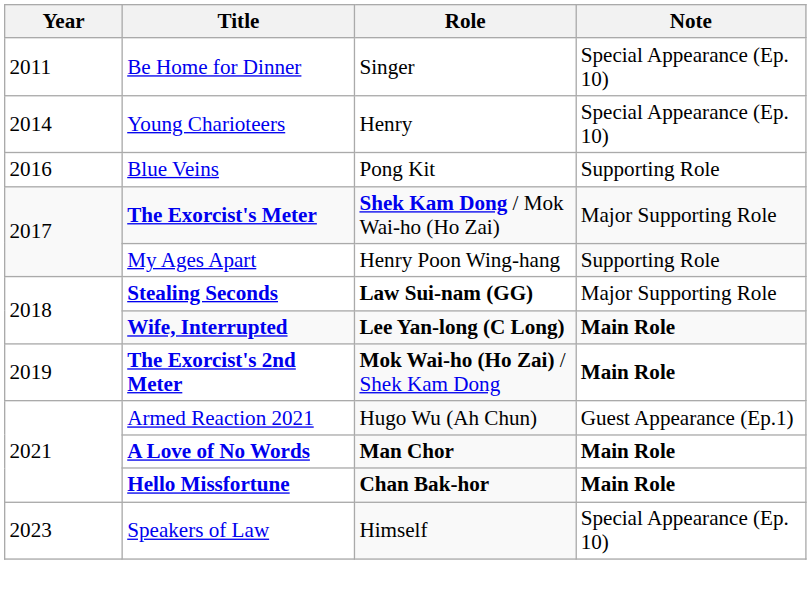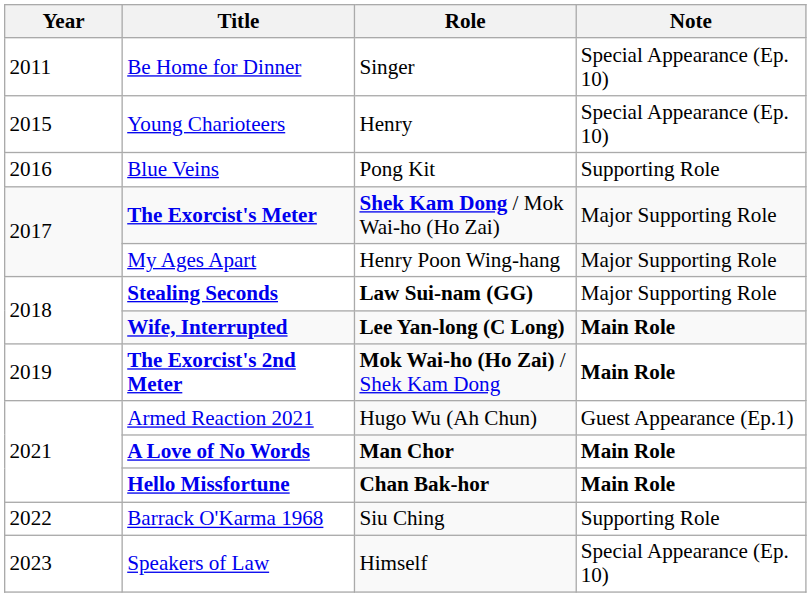 <table class="wikitable" }>
 <tr>
 <th width=100>Year</th>
 <th width=200>Title</th>
 <th width="200">Role</th>
 <th width=200>Note</th>
 </tr>
 <tr>
 <td style="background:white; color:black">2011</td>
 <td style="background:white; color:black"><a href='#'>Be Home for Dinner</a></td>
 <td style="background:white; color:black">Singer</td>
 <td style="background:white; color:black">Special Appearance (Ep. 10)</td>
 </tr>
 <tr>
-<td style="background:white; color:black">2014</td>
+<td style="background:white; color:black">2015</td>
 <td style="background:white; color:black"><a href='#'>Young Charioteers</a></td>
 <td style="background:white; color:black">Henry</td>
 <td style="background:white; color:black">Special Appearance (Ep. 10)</td>
 </tr>
 <tr>
 <td style="background:white; color:black">2016</td>
 <td style="background:white; color:black"><a href='#'>Blue Veins</a></td>
 <td style="background:white; color:black">Pong Kit</td>
 <td style="background:white; color:black">Supporting Role</td>
 </tr>
 <tr>
 <td rowspan="2">2017</td>
 <td><strong><a href='#'>The Exorcist's Meter</a></strong></td>
 <td><strong><a href='#'>Shek Kam Dong</a></strong> / Mok Wai-ho (Ho Zai)</td>
 <td>Major Supporting Role</td>
 </tr>
 <tr>
 <td style="background:white; color:black"><a href='#'>My Ages Apart</a></td>
 <td style="background:white; color:black">Henry Poon Wing-hang</td>
-<td>Supporting Role</td>
+<td>Major Supporting Role</td>
 </tr>
 <tr>
 <td rowspan="2" style="background:white; color:black">2018</td>
 <td style="background:white; color:black"><strong><a href='#'>Stealing Seconds</a></strong></td>
 <td style="background:white; color:black"><strong>Law Sui-nam (GG)</strong></td>
 <td style="background:white; color:black">Major Supporting Role</td>
 </tr>
 <tr>
 <td><strong><a href='#'>Wife, Interrupted</a></strong></td>
 <td><strong>Lee Yan-long (C Long)</strong></td>
 <td><strong>Main Role</strong></td>
 </tr>
 <tr>
 <td style="background:white; color:black">2019</td>
 <td style="background:white; color:black"><strong><a href='#'>The Exorcist's 2nd Meter</a></strong></td>
 <td><strong>Mok Wai-ho (Ho Zai)</strong> / <a href='#'>Shek Kam Dong</a></td>
 <td style="background:white; color:black"><strong>Main Role</strong></td>
 </tr>
 <tr>
 <td rowspan="3"  style="background:white; color:black">2021</td>
 <td style="background:white; color:black"><a href='#'>Armed Reaction 2021</a></td>
 <td>Hugo Wu (Ah Chun)</td>
 <td style="background:white; color:black">Guest Appearance (Ep.1)</td>
 </tr>
 <tr>
 <td style="background:white; color:black"><strong><a href='#'>A Love of No Words</a></strong></td>
 <td><strong>Man Chor</strong></td>
 <td style="background:white; color:black"><strong>Main Role</strong></td>
 </tr>
 <tr>
 <td style="background:white; color:black"><strong><a href='#'>Hello Missfortune</a></strong></td>
 <td><strong>Chan Bak-hor</strong></td>
 <td style="background:white; color:black"><strong>Main Role</strong></td>
 </tr>
 <tr>
+<td style="background:white; color:black">2022</td>
+<td style="background:white; color:black"><a href='#'>Barrack O'Karma 1968</a></td>
+<td>Siu Ching</td>
+<td style="background:white; color:black">Supporting Role</td>
+</tr>
+<tr>
 <td style="background:white; color:black">2023</td>
 <td style="background:white; color:black"><a href='#'>Speakers of Law</a></td>
 <td>Himself</td>
 <td style="background:white; color:black">Special Appearance (Ep. 10)</td>
 </tr>
 </table>
